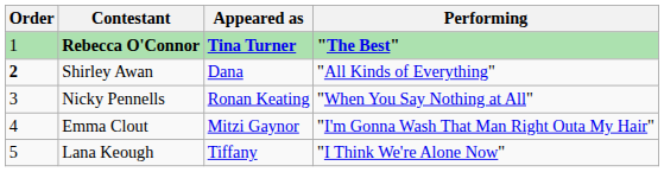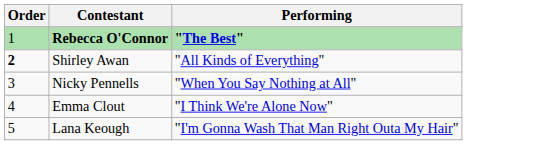 <table class="wikitable">
 <tr>
 <th>Order</th>
 <th>Contestant</th>
-<th>Appeared as</th>
 <th>Performing</th>
 </tr>
 <tr style="background:#ACE1AF;">
 <td>1</td>
 <td><strong>Rebecca O'Connor</strong></td>
-<td><strong><a href='#'>Tina Turner</a></strong></td>
 <td><strong>"<a href='#'>The Best</a>"</strong></td>
 </tr>
 <tr>
 <td><strong>2</strong></td>
 <td>Shirley Awan</td>
-<td><a href='#'>Dana</a></td>
 <td>"<a href='#'>All Kinds of Everything</a>"</td>
 </tr>
 <tr>
 <td>3</td>
 <td>Nicky Pennells</td>
-<td><a href='#'>Ronan Keating</a></td>
 <td>"<a href='#'>When You Say Nothing at All</a>"</td>
 </tr>
 <tr>
 <td>4</td>
 <td>Emma Clout</td>
-<td><a href='#'>Mitzi Gaynor</a></td>
-<td>"<a href='#'>I'm Gonna Wash That Man Right Outa My Hair</a>"</td>
+<td>"<a href='#'>I Think We're Alone Now</a>"</td>
 </tr>
 <tr>
 <td>5</td>
 <td>Lana Keough</td>
-<td><a href='#'>Tiffany</a></td>
-<td>"<a href='#'>I Think We're Alone Now</a>"</td>
+<td>"<a href='#'>I'm Gonna Wash That Man Right Outa My Hair</a>"</td>
 </tr>
 </table>
